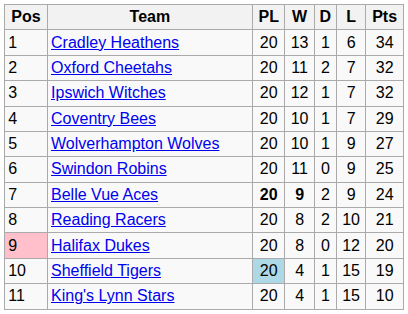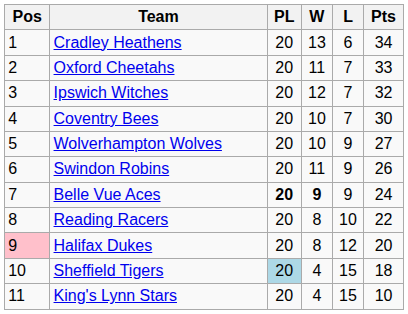 <table class=wikitable width="400">
 <tr>
 <th>Pos</th>
 <th>Team</th>
 <th>PL</th>
 <th>W</th>
-<th>D</th>
 <th>L</th>
 <th>Pts</th>
 </tr>
 <tr>
 <td>1</td>
 <td><a href='#'>Cradley Heathens</a></td>
 <td align="center">20</td>
 <td align="center">13</td>
-<td align="center">1</td>
 <td align="center">6</td>
 <td align="center">34</td>
 </tr>
 <tr>
 <td>2</td>
 <td><a href='#'>Oxford Cheetahs</a></td>
 <td align="center">20</td>
 <td align="center">11</td>
-<td align="center">2</td>
 <td align="center">7</td>
-<td align="center">32</td>
+<td align="center">33</td>
 </tr>
 <tr>
 <td>3</td>
 <td><a href='#'>Ipswich Witches</a></td>
 <td align="center">20</td>
 <td align="center">12</td>
-<td align="center">1</td>
 <td align="center">7</td>
 <td align="center">32</td>
 </tr>
 <tr>
 <td>4</td>
 <td><a href='#'>Coventry Bees</a></td>
 <td align="center">20</td>
 <td align="center">10</td>
-<td align="center">1</td>
 <td align="center">7</td>
-<td align="center">29</td>
+<td align="center">30</td>
 </tr>
 <tr>
 <td>5</td>
 <td><a href='#'>Wolverhampton Wolves</a></td>
 <td align="center">20</td>
 <td align="center">10</td>
-<td align="center">1</td>
 <td align="center">9</td>
 <td align="center">27</td>
 </tr>
 <tr>
 <td>6</td>
 <td><a href='#'>Swindon Robins</a></td>
 <td align="center">20</td>
 <td align="center">11</td>
-<td align="center">0</td>
 <td align="center">9</td>
-<td align="center">25</td>
+<td align="center">26</td>
 </tr>
 <tr>
 <td>7</td>
 <td><a href='#'>Belle Vue Aces</a></td>
 <td align="center"><strong>20</strong></td>
 <td align="center"><strong>9</strong></td>
-<td align="center">2</td>
 <td align="center">9</td>
 <td align="center">24</td>
 </tr>
 <tr>
 <td>8</td>
 <td><a href='#'>Reading Racers</a></td>
 <td align="center">20</td>
 <td align="center">8</td>
-<td align="center">2</td>
 <td align="center">10</td>
-<td align="center">21</td>
+<td align="center">22</td>
 </tr>
 <tr>
 <td style="background: pink;">9</td>
 <td><a href='#'>Halifax Dukes</a></td>
 <td align="center">20</td>
 <td align="center">8</td>
-<td align="center">0</td>
 <td align="center">12</td>
 <td align="center">20</td>
 </tr>
 <tr>
 <td>10</td>
 <td><a href='#'>Sheffield Tigers</a></td>
 <td align="center" style="background: lightblue;">20</td>
 <td align="center">4</td>
-<td align="center">1</td>
 <td align="center">15</td>
-<td align="center">19</td>
+<td align="center">18</td>
 </tr>
 <tr>
 <td>11</td>
 <td><a href='#'>King's Lynn Stars</a></td>
 <td align="center">20</td>
 <td align="center">4</td>
-<td align="center">1</td>
 <td align="center">15</td>
 <td align="center">10</td>
 </tr>
 </table>
